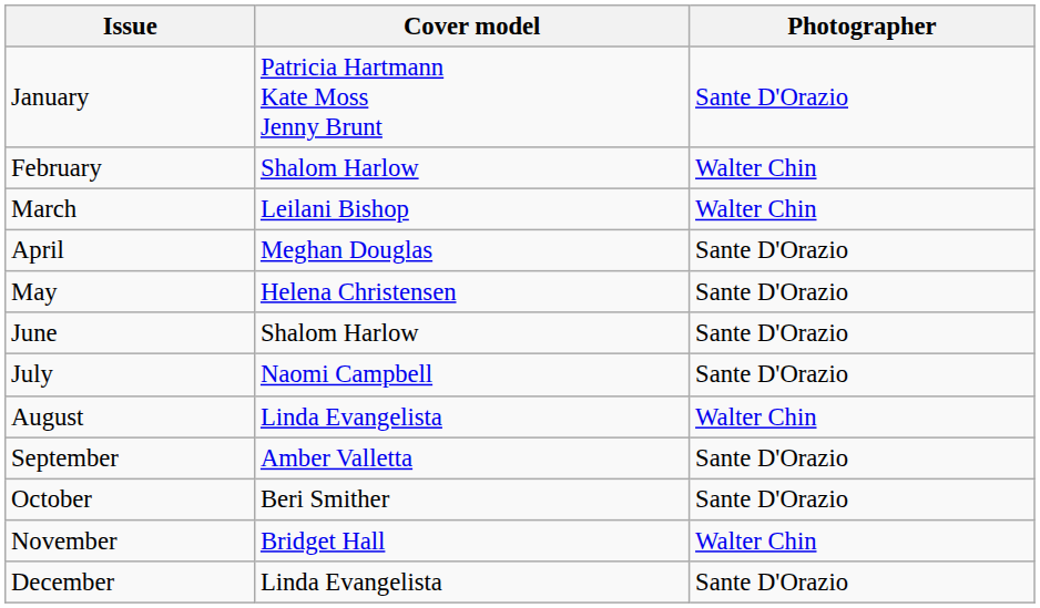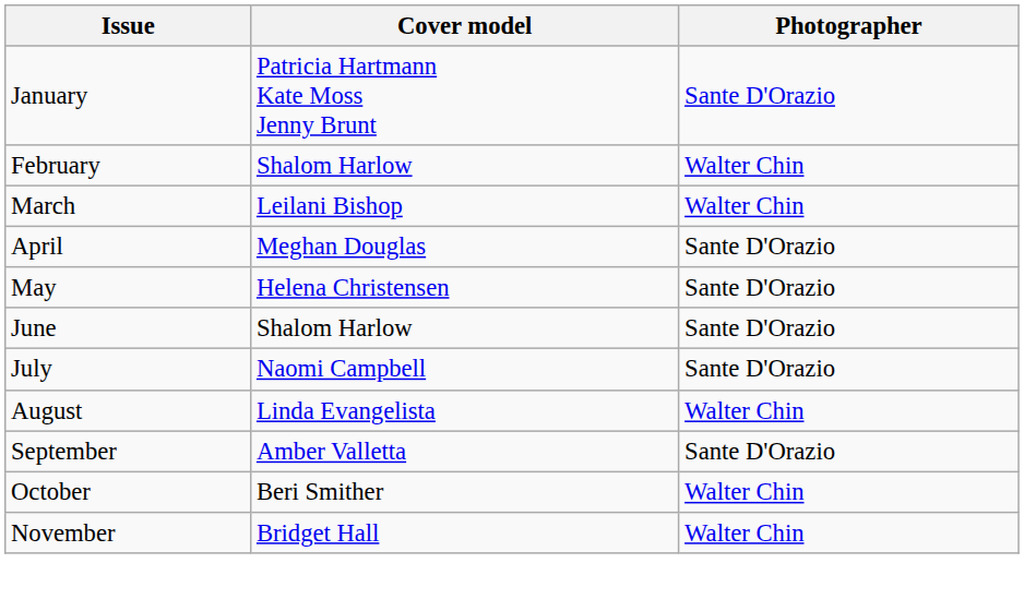 <table class="sortable wikitable"  style="font-size:95%; width:100%;">
 <tr>
 <th style="text-align:center;">Issue</th>
 <th style="text-align:center;">Cover model</th>
 <th style="text-align:center;">Photographer</th>
 </tr>
 <tr>
 <td>January</td>
 <td><a href='#'>Patricia Hartmann</a><br><a href='#'>Kate Moss</a><br><a href='#'>Jenny Brunt</a></td>
 <td><a href='#'>Sante D'Orazio</a></td>
 </tr>
 <tr>
 <td>February</td>
 <td><a href='#'>Shalom Harlow</a></td>
 <td><a href='#'>Walter Chin</a></td>
 </tr>
 <tr>
 <td>March</td>
 <td><a href='#'>Leilani Bishop</a></td>
 <td><a href='#'>Walter Chin</a></td>
 </tr>
 <tr>
 <td>April</td>
 <td><a href='#'>Meghan Douglas</a></td>
 <td>Sante D'Orazio</td>
 </tr>
 <tr>
 <td>May</td>
 <td><a href='#'>Helena Christensen</a></td>
 <td>Sante D'Orazio</td>
 </tr>
 <tr>
 <td>June</td>
 <td>Shalom Harlow</td>
 <td>Sante D'Orazio</td>
 </tr>
 <tr>
 <td>July</td>
 <td><a href='#'>Naomi Campbell</a></td>
 <td>Sante D'Orazio</td>
 </tr>
 <tr>
 <td>August</td>
 <td><a href='#'>Linda Evangelista</a></td>
 <td><a href='#'>Walter Chin</a></td>
 </tr>
 <tr>
 <td>September</td>
 <td><a href='#'>Amber Valletta</a></td>
 <td>Sante D'Orazio</td>
 </tr>
 <tr>
 <td>October</td>
 <td>Beri Smither</td>
-<td>Sante D'Orazio</td>
+<td><a href='#'>Walter Chin</a></td>
 </tr>
 <tr>
 <td>November</td>
 <td><a href='#'>Bridget Hall</a></td>
 <td><a href='#'>Walter Chin</a></td>
 </tr>
-<tr>
-<td>December</td>
-<td>Linda Evangelista</td>
-<td>Sante D'Orazio</td>
-</tr>
 </table>
